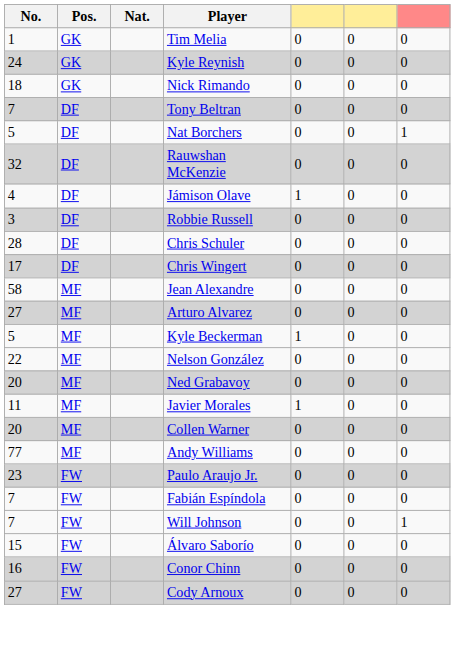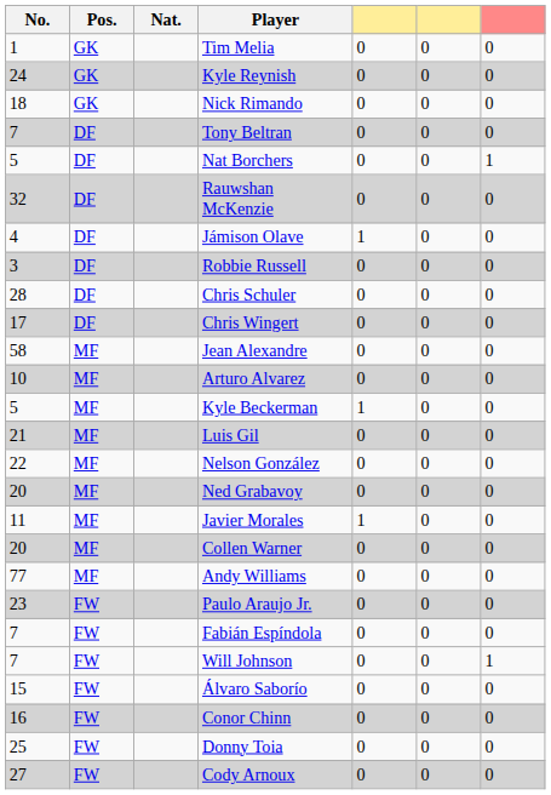 <table class="wikitable sortable" style="text-align:left; font-size:95%;">
 <tr style="background:#d3d3d3;">
 <th class="sortable" style="width:50px;">No.</th>
 <th style="width:50px;">Pos.</th>
 <th class="sortable" style="width:50px;">Nat.</th>
 <th style="width:130px;">Player</th>
 <th style="width:50px; background:#fe9;"></th>
 <th style="width:50px; background:#fe9;"></th>
 <th style="width:50px; background:#ff8888;"></th>
 </tr>
 <tr>
 <td>1</td>
 <td><a href='#'>GK</a></td>
 <td></td>
 <td><a href='#'>Tim Melia</a></td>
 <td>0</td>
 <td>0</td>
 <td>0</td>
 </tr>
 <tr style="background:#d3d3d3;">
 <td>24</td>
 <td><a href='#'>GK</a></td>
 <td></td>
 <td><a href='#'>Kyle Reynish</a></td>
 <td>0</td>
 <td>0</td>
 <td>0</td>
 </tr>
 <tr>
 <td>18</td>
 <td><a href='#'>GK</a></td>
 <td></td>
 <td><a href='#'>Nick Rimando</a></td>
 <td>0</td>
 <td>0</td>
 <td>0</td>
 </tr>
 <tr style="background:#d3d3d3;">
 <td>7</td>
 <td><a href='#'>DF</a></td>
 <td></td>
 <td><a href='#'>Tony Beltran</a></td>
 <td>0</td>
 <td>0</td>
 <td>0</td>
 </tr>
 <tr>
 <td>5</td>
 <td><a href='#'>DF</a></td>
 <td></td>
 <td><a href='#'>Nat Borchers</a></td>
 <td>0</td>
 <td>0</td>
 <td>1</td>
 </tr>
 <tr style="background:#d3d3d3;">
 <td>32</td>
 <td><a href='#'>DF</a></td>
 <td></td>
 <td><a href='#'>Rauwshan McKenzie</a></td>
 <td>0</td>
 <td>0</td>
 <td>0</td>
 </tr>
 <tr>
 <td>4</td>
 <td><a href='#'>DF</a></td>
 <td></td>
 <td><a href='#'>Jámison Olave</a></td>
 <td>1</td>
 <td>0</td>
 <td>0</td>
 </tr>
 <tr style="background:#d3d3d3;">
 <td>3</td>
 <td><a href='#'>DF</a></td>
 <td></td>
 <td><a href='#'>Robbie Russell</a></td>
 <td>0</td>
 <td>0</td>
 <td>0</td>
 </tr>
 <tr>
 <td>28</td>
 <td><a href='#'>DF</a></td>
 <td></td>
 <td><a href='#'>Chris Schuler</a></td>
 <td>0</td>
 <td>0</td>
 <td>0</td>
 </tr>
 <tr style="background:#d3d3d3;">
 <td>17</td>
 <td><a href='#'>DF</a></td>
 <td></td>
 <td><a href='#'>Chris Wingert</a></td>
 <td>0</td>
 <td>0</td>
 <td>0</td>
 </tr>
 <tr>
 <td>58</td>
 <td><a href='#'>MF</a></td>
 <td></td>
 <td><a href='#'>Jean Alexandre</a></td>
 <td>0</td>
 <td>0</td>
 <td>0</td>
 </tr>
 <tr style="background:#d3d3d3;">
-<td>27</td>
+<td>10</td>
 <td><a href='#'>MF</a></td>
 <td></td>
 <td><a href='#'>Arturo Alvarez</a></td>
 <td>0</td>
 <td>0</td>
 <td>0</td>
 </tr>
 <tr>
 <td>5</td>
 <td><a href='#'>MF</a></td>
 <td></td>
 <td><a href='#'>Kyle Beckerman</a></td>
 <td>1</td>
+<td>0</td>
+<td>0</td>
+</tr>
+<tr style="background:#d3d3d3;">
+<td>21</td>
+<td><a href='#'>MF</a></td>
+<td></td>
+<td><a href='#'>Luis Gil</a></td>
+<td>0</td>
 <td>0</td>
 <td>0</td>
 </tr>
 <tr>
 <td>22</td>
 <td><a href='#'>MF</a></td>
 <td></td>
 <td><a href='#'>Nelson González</a></td>
 <td>0</td>
 <td>0</td>
 <td>0</td>
 </tr>
 <tr style="background:#d3d3d3;">
 <td>20</td>
 <td><a href='#'>MF</a></td>
 <td></td>
 <td><a href='#'>Ned Grabavoy</a></td>
 <td>0</td>
 <td>0</td>
 <td>0</td>
 </tr>
 <tr>
 <td>11</td>
 <td><a href='#'>MF</a></td>
 <td></td>
 <td><a href='#'>Javier Morales</a></td>
 <td>1</td>
 <td>0</td>
 <td>0</td>
 </tr>
 <tr style="background:#d3d3d3;">
 <td>20</td>
 <td><a href='#'>MF</a></td>
 <td></td>
 <td><a href='#'>Collen Warner</a></td>
 <td>0</td>
 <td>0</td>
 <td>0</td>
 </tr>
 <tr>
 <td>77</td>
 <td><a href='#'>MF</a></td>
 <td></td>
 <td><a href='#'>Andy Williams</a></td>
 <td>0</td>
 <td>0</td>
 <td>0</td>
 </tr>
 <tr style="background:#d3d3d3;">
 <td>23</td>
 <td><a href='#'>FW</a></td>
 <td></td>
 <td><a href='#'>Paulo Araujo Jr.</a></td>
 <td>0</td>
 <td>0</td>
 <td>0</td>
 </tr>
 <tr>
 <td>7</td>
 <td><a href='#'>FW</a></td>
 <td></td>
 <td><a href='#'>Fabián Espíndola</a></td>
 <td>0</td>
 <td>0</td>
 <td>0</td>
 </tr>
 <tr style="background:#D3D3D;">
 <td>7</td>
 <td><a href='#'>FW</a></td>
 <td></td>
 <td><a href='#'>Will Johnson</a></td>
 <td>0</td>
 <td>0</td>
 <td>1</td>
 </tr>
 <tr>
 <td>15</td>
 <td><a href='#'>FW</a></td>
 <td></td>
 <td><a href='#'>Álvaro Saborío</a></td>
 <td>0</td>
 <td>0</td>
 <td>0</td>
 </tr>
 <tr style="background:#d3d3d3;">
 <td>16</td>
 <td><a href='#'>FW</a></td>
 <td></td>
 <td><a href='#'>Conor Chinn</a></td>
 <td>0</td>
 <td>0</td>
 <td>0</td>
 </tr>
+<tr>
+<td>25</td>
+<td><a href='#'>FW</a></td>
+<td></td>
+<td><a href='#'>Donny Toia</a></td>
+<td>0</td>
+<td>0</td>
+<td>0</td>
+</tr>
 <tr style="background:#d3d3d3;">
 <td>27</td>
 <td><a href='#'>FW</a></td>
 <td></td>
 <td><a href='#'>Cody Arnoux</a></td>
 <td>0</td>
 <td>0</td>
 <td>0</td>
 </tr>
 </table>
